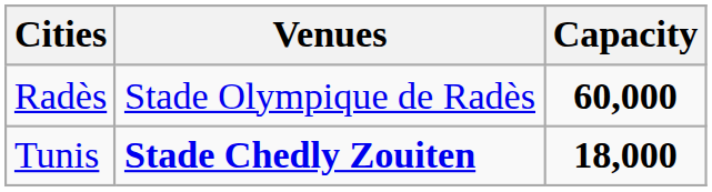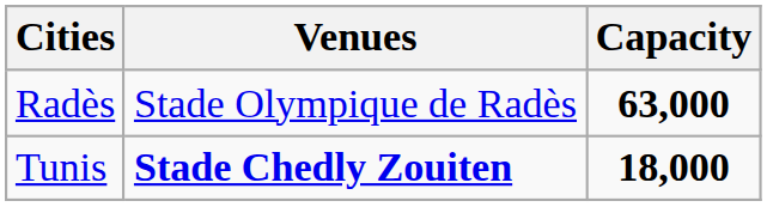 <table class="wikitable">
 <tr>
 <th>Cities</th>
 <th>Venues</th>
 <th>Capacity</th>
 </tr>
 <tr>
 <td><a href='#'>Radès</a></td>
 <td><a href='#'>Stade Olympique de Radès</a></td>
-<td align=center><strong>60,000</strong></td>
+<td align=center><strong>63,000</strong></td>
 </tr>
 <tr>
 <td><a href='#'>Tunis</a></td>
 <td><strong><a href='#'>Stade Chedly Zouiten</a></strong></td>
 <td align=center><strong>18,000</strong></td>
 </tr>
 </table>
